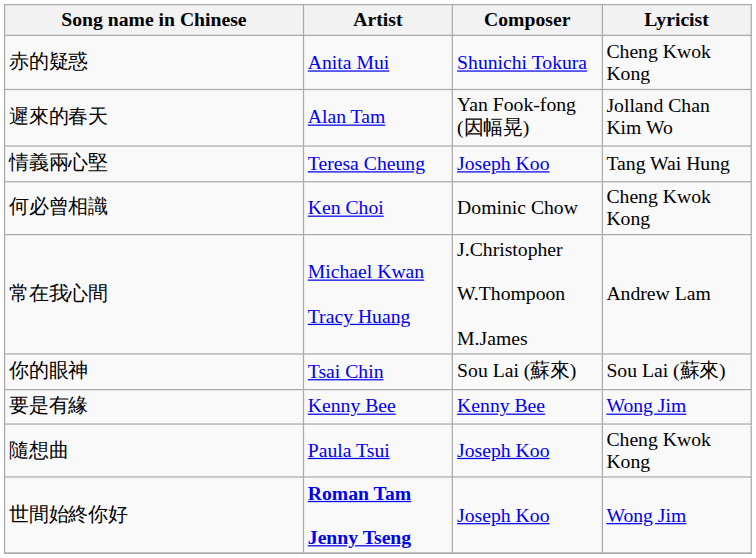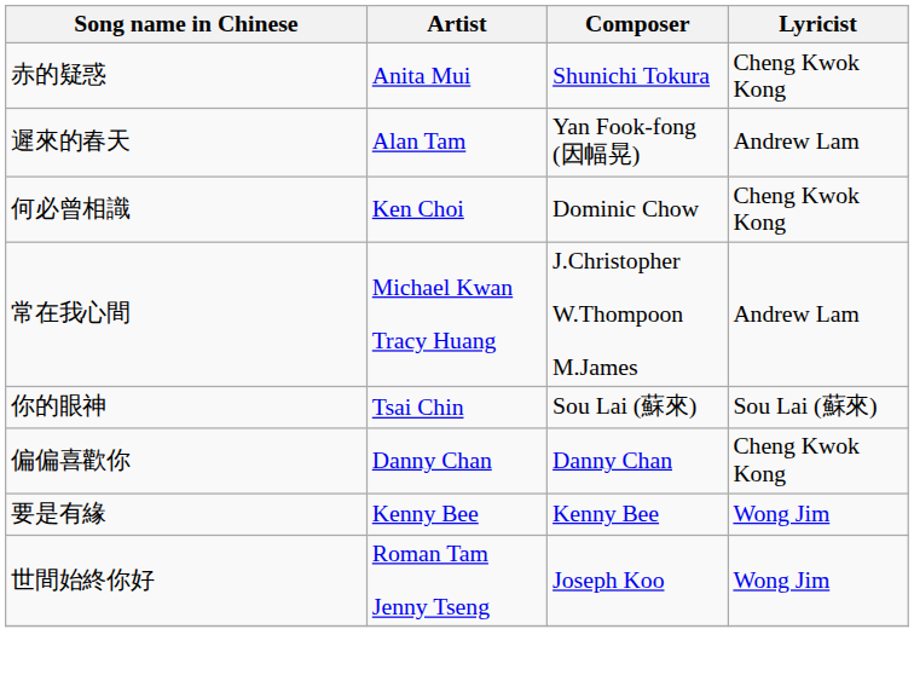 <table class="wikitable">
 <tr>
 <th width=40%>Song name in Chinese</th>
 <th width=20%>Artist</th>
 <th width=20%>Composer</th>
 <th width=20%>Lyricist</th>
 </tr>
 <tr>
 <td>赤的疑惑</td>
 <td><a href='#'>Anita Mui</a></td>
 <td><a href='#'>Shunichi Tokura</a></td>
 <td>Cheng Kwok Kong</td>
 </tr>
 <tr>
 <td>遲來的春天</td>
 <td><a href='#'>Alan Tam</a></td>
 <td>Yan Fook-fong (因幅晃)</td>
-<td>Jolland Chan Kim Wo</td>
-</tr>
-<tr>
-<td>情義兩心堅</td>
-<td><a href='#'>Teresa Cheung</a></td>
-<td><a href='#'>Joseph Koo</a></td>
-<td>Tang Wai Hung</td>
+<td>Andrew Lam</td>
 </tr>
 <tr>
 <td>何必曾相識</td>
 <td><a href='#'>Ken Choi</a></td>
 <td>Dominic Chow</td>
 <td>Cheng Kwok Kong</td>
 </tr>
 <tr>
 <td>常在我心間</td>
 <td><a href='#'>Michael Kwan</a><br><br><a href='#'>Tracy Huang</a></td>
 <td>J.Christopher<br><br>W.Thompoon<br><br>M.James</td>
 <td>Andrew Lam</td>
 </tr>
 <tr>
 <td>你的眼神</td>
 <td><a href='#'>Tsai Chin</a></td>
 <td>Sou Lai (蘇來)</td>
 <td>Sou Lai (蘇來)</td>
 </tr>
 <tr>
+<td>偏偏喜歡你</td>
+<td><a href='#'>Danny Chan</a></td>
+<td><a href='#'>Danny Chan</a></td>
+<td>Cheng Kwok Kong</td>
+</tr>
+<tr>
 <td>要是有緣</td>
 <td><a href='#'>Kenny Bee</a></td>
 <td><a href='#'>Kenny Bee</a></td>
 <td><a href='#'>Wong Jim</a></td>
 </tr>
 <tr>
-<td>隨想曲</td>
-<td><a href='#'>Paula Tsui</a></td>
-<td><a href='#'>Joseph Koo</a></td>
-<td>Cheng Kwok Kong</td>
-</tr>
-<tr>
 <td>世間始終你好</td>
-<td><strong><a href='#'>Roman Tam</a><br><br><a href='#'>Jenny Tseng</a></strong></td>
+<td><a href='#'>Roman Tam</a><br><br><a href='#'>Jenny Tseng</a></td>
 <td><a href='#'>Joseph Koo</a></td>
 <td><a href='#'>Wong Jim</a></td>
 </tr>
 <tr>
 </tr>
 </table>
